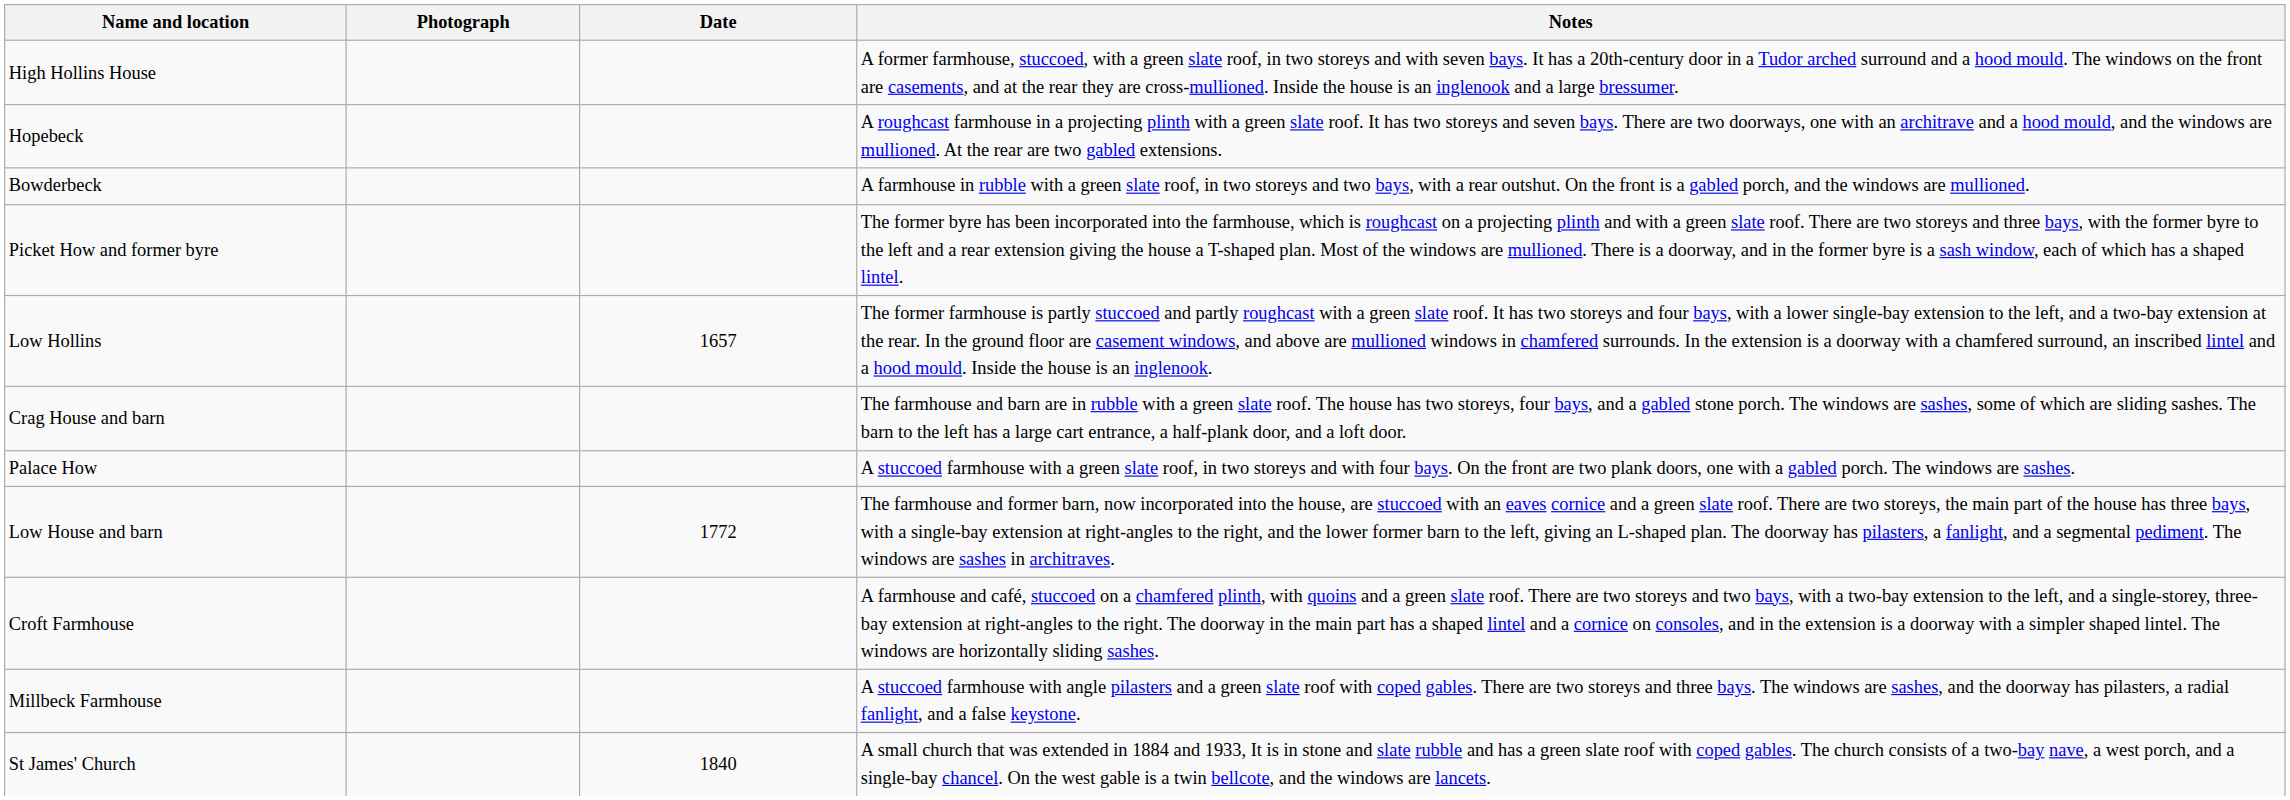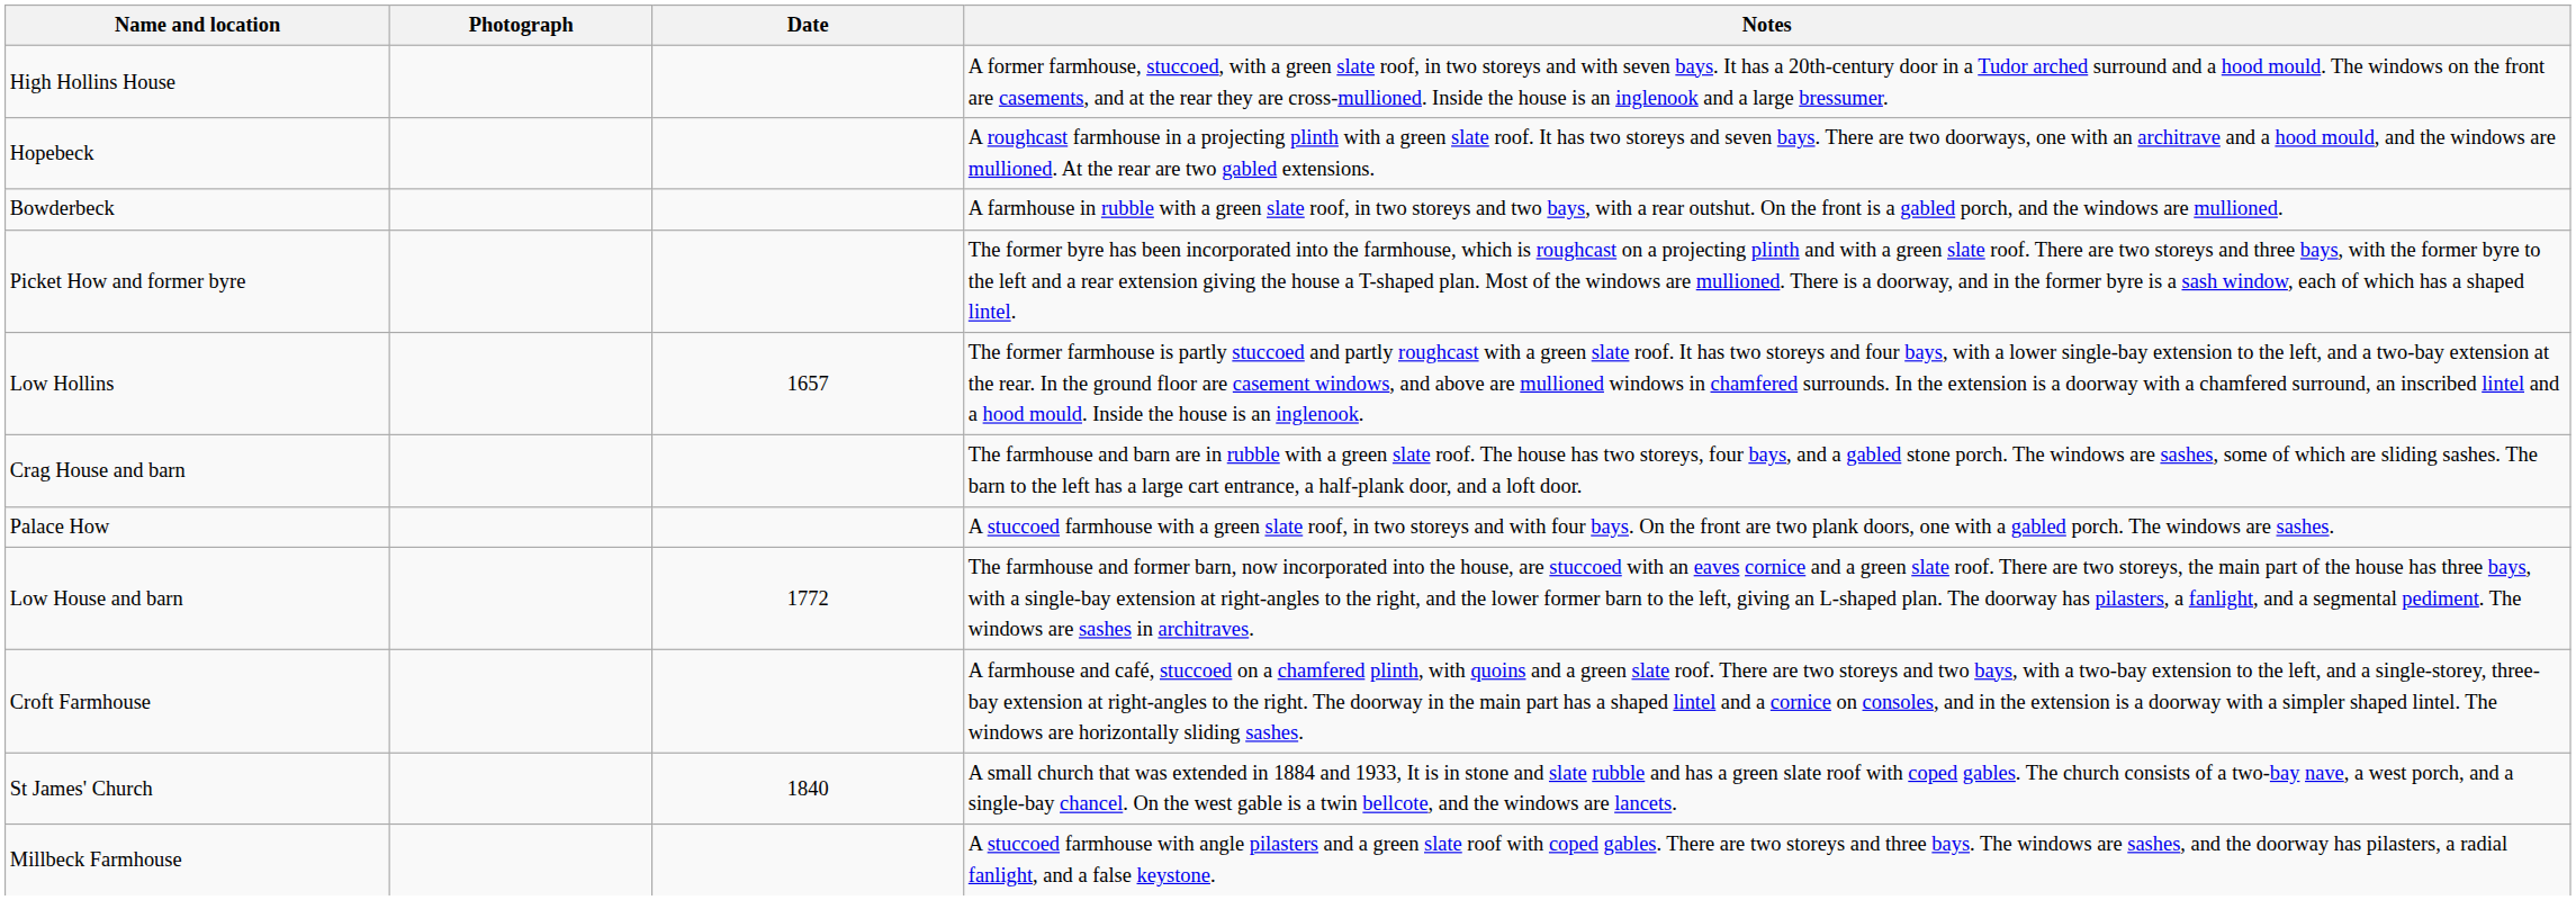 <table class="wikitable sortable plainrowheaders" style="width:100%;border:0px;text-align:left;line-height:150%;">
 <tr>
 <th scope="col"  style="width:150px">Name and location</th>
 <th scope="col"  style="width:100px" class="unsortable">Photograph</th>
 <th scope="col"  style="width:120px">Date</th>
 <th scope="col"  style="width:650px" class="unsortable">Notes</th>
 </tr>
 <tr>
 <td>High Hollins House<br><small></small></td>
 <td></td>
 <td align="center"></td>
 <td>A former farmhouse, <a href='#'>stuccoed</a>, with a green <a href='#'>slate</a> roof, in two storeys and with seven <a href='#'>bays</a>.  It has a 20th-century door in a <a href='#'>Tudor arched</a> surround and a <a href='#'>hood mould</a>.  The windows on the front are <a href='#'>casements</a>, and at the rear they are cross-<a href='#'>mullioned</a>.  Inside the house is an <a href='#'>inglenook</a> and a large <a href='#'>bressumer</a>.</td>
 </tr>
 <tr>
 <td>Hopebeck<br><small></small></td>
 <td></td>
 <td align="center"></td>
 <td>A <a href='#'>roughcast</a> farmhouse in a projecting <a href='#'>plinth</a> with a green <a href='#'>slate</a> roof.  It has two storeys and seven <a href='#'>bays</a>.  There are two doorways, one with an <a href='#'>architrave</a> and a <a href='#'>hood mould</a>, and the windows are <a href='#'>mullioned</a>.  At the rear are two <a href='#'>gabled</a> extensions.</td>
 </tr>
 <tr>
 <td>Bowderbeck<br><small></small></td>
 <td></td>
 <td align="center"></td>
 <td>A farmhouse in <a href='#'>rubble</a> with a green <a href='#'>slate</a> roof, in two storeys and two <a href='#'>bays</a>, with a rear outshut.  On the front is a <a href='#'>gabled</a> porch, and the windows are <a href='#'>mullioned</a>.</td>
 </tr>
 <tr>
 <td>Picket How and former byre<br><small></small></td>
 <td></td>
 <td align="center"></td>
 <td>The former byre has been incorporated into the farmhouse, which is <a href='#'>roughcast</a> on a projecting <a href='#'>plinth</a> and with a green <a href='#'>slate</a> roof.  There are two storeys and three <a href='#'>bays</a>, with the former byre to the left and a rear extension giving the house a T-shaped plan.  Most of the windows are <a href='#'>mullioned</a>.  There is a doorway, and in the former byre is a <a href='#'>sash window</a>, each of which has a shaped <a href='#'>lintel</a>.</td>
 </tr>
 <tr>
 <td>Low Hollins<br><small></small></td>
 <td></td>
 <td align="center">1657</td>
 <td>The former farmhouse is partly <a href='#'>stuccoed</a> and partly <a href='#'>roughcast</a> with a green <a href='#'>slate</a> roof.  It has two storeys and four <a href='#'>bays</a>, with a lower single-bay extension to the left, and a two-bay extension at the rear.  In the ground floor are <a href='#'>casement windows</a>, and above are <a href='#'>mullioned</a> windows in <a href='#'>chamfered</a> surrounds.  In the extension is a doorway with a chamfered surround, an inscribed <a href='#'>lintel</a> and a <a href='#'>hood mould</a>.  Inside the house is an <a href='#'>inglenook</a>.</td>
 </tr>
 <tr>
 <td>Crag House and barn<br><small></small></td>
 <td></td>
 <td align="center"></td>
 <td>The farmhouse and barn are in <a href='#'>rubble</a> with a green <a href='#'>slate</a> roof.  The house has two storeys, four <a href='#'>bays</a>, and a <a href='#'>gabled</a> stone porch.  The windows are <a href='#'>sashes</a>, some of which are sliding sashes.  The barn to the left has a large cart entrance, a half-plank door, and a loft door.</td>
 </tr>
 <tr>
 <td>Palace How<br><small></small></td>
 <td></td>
 <td align="center"></td>
 <td>A <a href='#'>stuccoed</a> farmhouse with a green <a href='#'>slate</a> roof, in two storeys and with four <a href='#'>bays</a>.  On the front are two plank doors, one with a <a href='#'>gabled</a> porch.  The windows are <a href='#'>sashes</a>.</td>
 </tr>
 <tr>
 <td>Low House and barn<br><small></small></td>
 <td></td>
 <td align="center">1772</td>
 <td>The farmhouse and former barn, now incorporated into the house, are <a href='#'>stuccoed</a> with an <a href='#'>eaves</a> <a href='#'>cornice</a> and a green <a href='#'>slate</a> roof.  There are two storeys, the main part of the house has three <a href='#'>bays</a>, with a single-bay extension at right-angles to the right, and the lower former barn to the left, giving an L-shaped plan.  The doorway has <a href='#'>pilasters</a>, a <a href='#'>fanlight</a>, and a segmental <a href='#'>pediment</a>.  The windows are <a href='#'>sashes</a> in <a href='#'>architraves</a>.</td>
 </tr>
 <tr>
 <td>Croft Farmhouse<br><small></small></td>
 <td></td>
 <td align="center"></td>
 <td>A farmhouse and café, <a href='#'>stuccoed</a> on a <a href='#'>chamfered</a> <a href='#'>plinth</a>, with <a href='#'>quoins</a> and a green <a href='#'>slate</a> roof.  There are two storeys and two <a href='#'>bays</a>, with a two-bay extension to the left, and a single-storey, three-bay extension at right-angles to the right.  The doorway in the main part has a shaped <a href='#'>lintel</a> and a <a href='#'>cornice</a> on <a href='#'>consoles</a>, and in the extension is a doorway with a simpler shaped lintel.  The windows are horizontally sliding <a href='#'>sashes</a>.</td>
 </tr>
 <tr>
+<td>St James' Church<br><small></small></td>
+<td></td>
+<td align="center">1840</td>
+<td>A small church that was extended in 1884 and 1933,  It is in stone and <a href='#'>slate</a> <a href='#'>rubble</a> and has a green slate roof with <a href='#'>coped</a> <a href='#'>gables</a>.  The church consists of a two-<a href='#'>bay</a> <a href='#'>nave</a>, a west porch, and a single-bay <a href='#'>chancel</a>.  On the west gable is a twin <a href='#'>bellcote</a>, and the windows are <a href='#'>lancets</a>.</td>
+</tr>
+<tr>
 <td>Millbeck Farmhouse<br><small></small></td>
 <td></td>
 <td align="center"></td>
 <td>A <a href='#'>stuccoed</a> farmhouse with angle <a href='#'>pilasters</a> and a green <a href='#'>slate</a> roof with <a href='#'>coped</a> <a href='#'>gables</a>.  There are two storeys and three <a href='#'>bays</a>.  The windows are <a href='#'>sashes</a>, and the doorway has pilasters, a radial <a href='#'>fanlight</a>, and a false <a href='#'>keystone</a>.</td>
 </tr>
 <tr>
-<td>St James' Church<br><small></small></td>
-<td></td>
-<td align="center">1840</td>
-<td>A small church that was extended in 1884 and 1933,  It is in stone and <a href='#'>slate</a> <a href='#'>rubble</a> and has a green slate roof with <a href='#'>coped</a> <a href='#'>gables</a>.  The church consists of a two-<a href='#'>bay</a> <a href='#'>nave</a>, a west porch, and a single-bay <a href='#'>chancel</a>.  On the west gable is a twin <a href='#'>bellcote</a>, and the windows are <a href='#'>lancets</a>.</td>
-</tr>
-<tr>
 </tr>
 </table>
